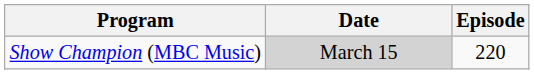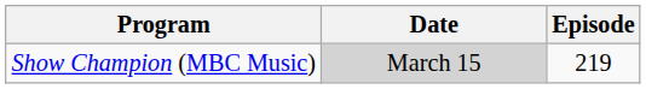 <table class="wikitable" style="text-align:center">
 <tr>
 <th width="200">Program</th>
 <th width="140">Date</th>
 <th width="50">Episode</th>
 </tr>
 <tr>
 <td><em><a href='#'>Show Champion</a></em> (<a href='#'>MBC Music</a>)</td>
 <td style="background: lightgrey;">March 15</td>
-<td>220</td>
+<td>219</td>
 </tr>
 </table>
